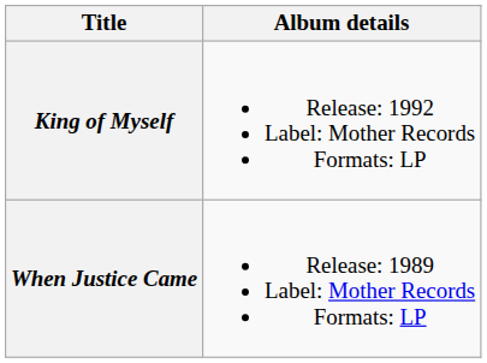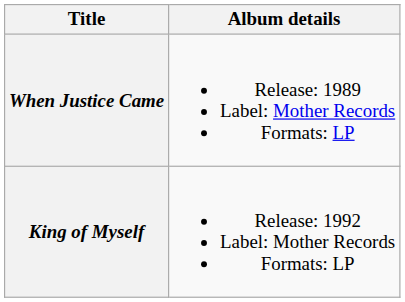 <table class="wikitable plainrowheaders" style="text-align:center;">
 <tr>
 <th scope="col" rowspan="1">Title</th>
 <th scope="col" rowspan="1">Album details</th>
 </tr>
 <tr>
+<th scope="row"><em>When Justice Came</em></th>
+<td><br><ul><li>Release: 1989</li><li>Label: <a href='#'>Mother Records</a></li><li>Formats: <a href='#'>LP</a></li></ul></td>
+</tr>
+<tr>
 <th scope="row"><em>King of Myself</em></th>
 <td><br><ul><li>Release: 1992</li><li>Label: Mother Records</li><li>Formats: LP</li></ul></td>
 </tr>
-<tr>
-<th scope="row"><em>When Justice Came</em></th>
-<td><br><ul><li>Release: 1989</li><li>Label: <a href='#'>Mother Records</a></li><li>Formats: <a href='#'>LP</a></li></ul></td>
-</tr>
 </table>
